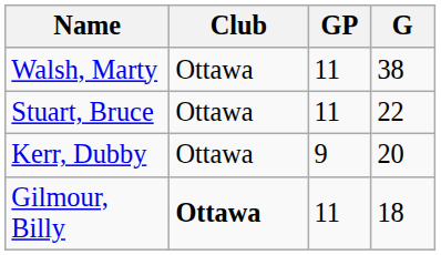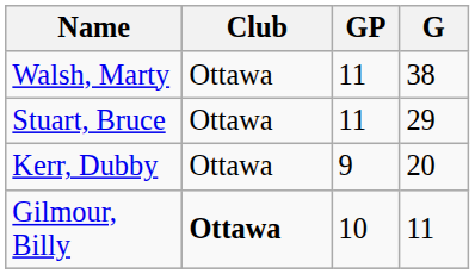 <table class="wikitable">
 <tr>
 <th width=90>Name</th>
 <th width=75>Club</th>
 <th width=30>GP</th>
 <th width=30>G</th>
 </tr>
 <tr>
 <td><a href='#'>Walsh, Marty</a></td>
 <td>Ottawa</td>
 <td>11</td>
 <td>38</td>
 </tr>
 <tr>
 <td><a href='#'>Stuart, Bruce</a></td>
 <td>Ottawa</td>
 <td>11</td>
-<td>22</td>
+<td>29</td>
 </tr>
 <tr>
 <td><a href='#'>Kerr, Dubby</a></td>
 <td>Ottawa</td>
 <td>9</td>
 <td>20</td>
 </tr>
 <tr>
 <td><a href='#'>Gilmour, Billy</a></td>
 <td><strong>Ottawa</strong></td>
+<td>10</td>
 <td>11</td>
-<td>18</td>
 </tr>
 </table>
